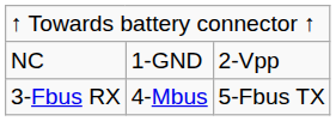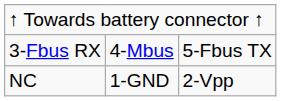 <table class="wikitable">
 <tr>
 <td colspan=3>↑ Towards battery connector ↑</td>
+</tr>
+<tr>
+<td>3-<a href='#'>Fbus</a> RX</td>
+<td>4-<a href='#'>Mbus</a></td>
+<td>5-Fbus TX</td>
 </tr>
 <tr>
 <td>NC</td>
 <td>1-GND</td>
 <td>2-Vpp</td>
 </tr>
-<tr>
-<td>3-<a href='#'>Fbus</a> RX</td>
-<td>4-<a href='#'>Mbus</a></td>
-<td>5-Fbus TX</td>
-</tr>
 </table>
